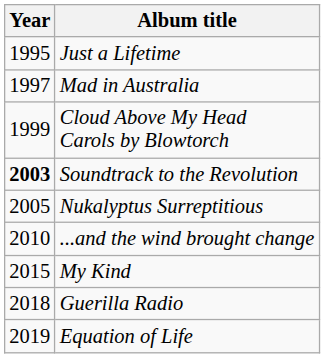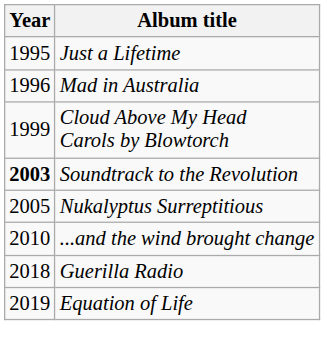 <table class="wikitable">
 <tr>
 <th>Year</th>
 <th>Album title</th>
 </tr>
 <tr>
 <td>1995</td>
 <td><em>Just a Lifetime</em></td>
 </tr>
 <tr>
-<td>1997</td>
+<td>1996</td>
 <td><em>Mad in Australia</em></td>
 </tr>
 <tr>
 <td>1999</td>
 <td><em>Cloud Above My Head</em> <br> <em>Carols by Blowtorch</em></td>
 </tr>
 <tr>
 <td><strong>2003</strong></td>
 <td><em>Soundtrack to the Revolution</em></td>
 </tr>
 <tr>
 <td>2005</td>
 <td><em>Nukalyptus Surreptitious</em></td>
 </tr>
 <tr>
 <td>2010</td>
 <td><em>...and the wind brought change</em></td>
 </tr>
 <tr>
-<td>2015</td>
-<td><em>My Kind</em></td>
-</tr>
-<tr>
 <td>2018</td>
 <td><em>Guerilla Radio</em></td>
 </tr>
 <tr>
 <td>2019</td>
 <td><em>Equation of Life</em></td>
 </tr>
 </table>
